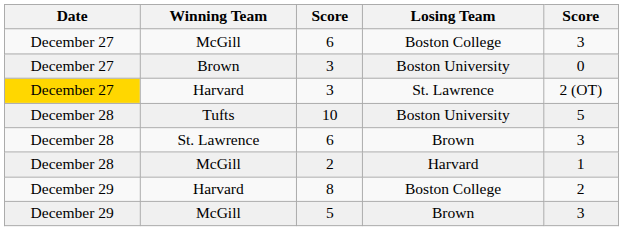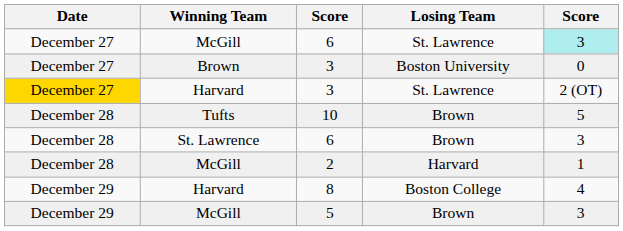 <table class="wikitable sortable" style="text-align:center" cellpadding=2 cellspacing=2 width =40%>
 <tr>
 <th>Date</th>
 <th>Winning Team</th>
 <th>Score</th>
 <th>Losing Team</th>
 <th>Score</th>
 </tr>
 <tr>
 <td>December 27</td>
 <td>McGill</td>
 <td>6</td>
-<td>Boston College</td>
-<td>3</td>
+<td>St. Lawrence</td>
+<td style="background: paleturquoise;">3</td>
 </tr>
 <tr bgcolor=f0f0f0>
 <td>December 27</td>
 <td>Brown</td>
 <td>3</td>
 <td>Boston University</td>
 <td>0</td>
 </tr>
 <tr>
 <td style="background: gold;">December 27</td>
 <td>Harvard</td>
 <td>3</td>
 <td>St. Lawrence</td>
 <td>2 (OT)</td>
 </tr>
 <tr bgcolor=f0f0f0>
 <td>December 28</td>
 <td>Tufts</td>
 <td>10</td>
-<td>Boston University</td>
+<td>Brown</td>
 <td>5</td>
 </tr>
 <tr>
 <td>December 28</td>
 <td>St. Lawrence</td>
 <td>6</td>
 <td>Brown</td>
 <td>3</td>
 </tr>
 <tr bgcolor=f0f0f0>
 <td>December 28</td>
 <td>McGill</td>
 <td>2</td>
 <td>Harvard</td>
 <td>1</td>
 </tr>
 <tr>
 <td>December 29</td>
 <td>Harvard</td>
 <td>8</td>
 <td>Boston College</td>
-<td>2</td>
+<td>4</td>
 </tr>
 <tr bgcolor=f0f0f0>
 <td>December 29</td>
 <td>McGill</td>
 <td>5</td>
 <td>Brown</td>
 <td>3</td>
 </tr>
 </table>
